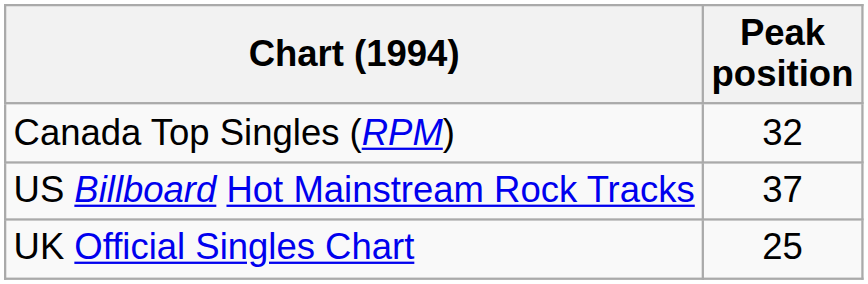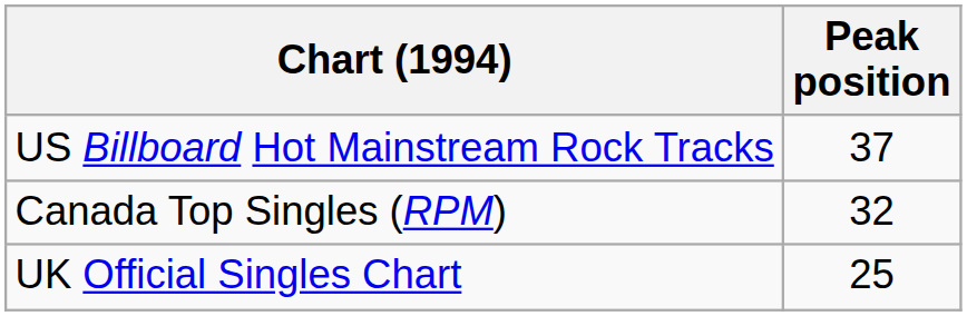 <table class="wikitable sortable">
 <tr>
 <th>Chart (1994)</th>
 <th>Peak<br>position</th>
 </tr>
 <tr>
+<td>US <em><a href='#'>Billboard</a></em> <a href='#'>Hot Mainstream Rock Tracks</a></td>
+<td align="center">37</td>
+</tr>
+<tr>
 <td>Canada Top Singles (<em><a href='#'>RPM</a></em>)</td>
 <td align="center">32</td>
-</tr>
-<tr>
-<td>US <em><a href='#'>Billboard</a></em> <a href='#'>Hot Mainstream Rock Tracks</a></td>
-<td align="center">37</td>
 </tr>
 <tr>
 <td>UK <a href='#'>Official Singles Chart</a></td>
 <td align="center">25</td>
 </tr>
 </table>
